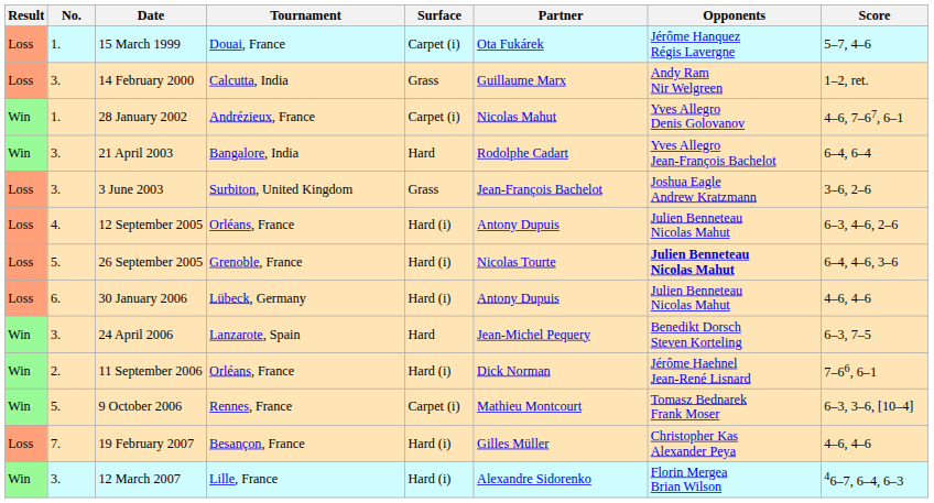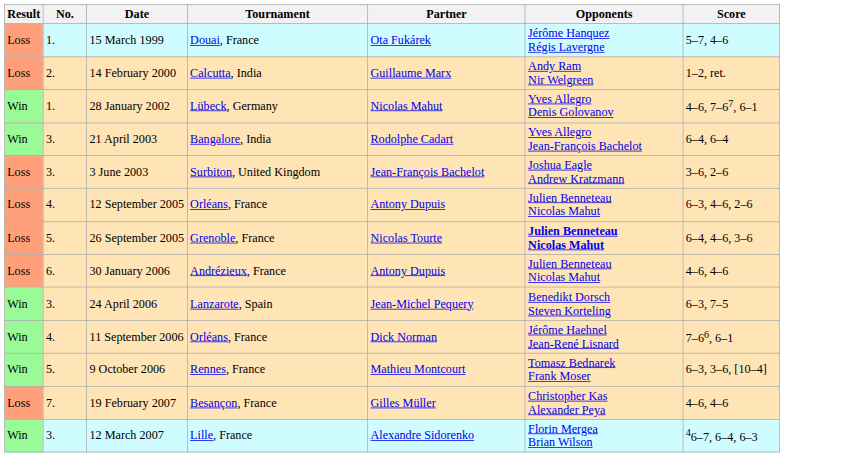 <table class="sortable wikitable">
 <tr>
 <th width=40>Result</th>
 <th width=50>No.</th>
 <th width=125>Date</th>
 <th width=230>Tournament</th>
-<th width=75>Surface</th>
 <th width=200>Partner</th>
 <th width=200>Opponents</th>
 <th width=120>Score</th>
 </tr>
 <tr bgcolor="CFFCFF">
 <td style="background:#ffa07a;">Loss</td>
 <td>1.</td>
 <td>15 March 1999</td>
 <td><a href='#'>Douai</a>, France</td>
-<td>Carpet (i)</td>
 <td> <a href='#'>Ota Fukárek</a></td>
 <td> <a href='#'>Jérôme Hanquez</a> <br>  <a href='#'>Régis Lavergne</a></td>
 <td>5–7, 4–6</td>
 </tr>
 <tr bgcolor="moccasin">
 <td style="background:#ffa07a;">Loss</td>
-<td>3.</td>
+<td>2.</td>
 <td>14 February 2000</td>
 <td><a href='#'>Calcutta</a>, India</td>
-<td>Grass</td>
 <td> <a href='#'>Guillaume Marx</a></td>
 <td> <a href='#'>Andy Ram</a> <br>  <a href='#'>Nir Welgreen</a></td>
 <td>1–2, ret.</td>
 </tr>
 <tr bgcolor="moccasin">
 <td style="background:#98fb98;">Win</td>
 <td>1.</td>
 <td>28 January 2002</td>
-<td><a href='#'>Andrézieux</a>, France</td>
-<td>Carpet (i)</td>
+<td><a href='#'>Lübeck</a>, Germany</td>
 <td> <a href='#'>Nicolas Mahut</a></td>
 <td> <a href='#'>Yves Allegro</a> <br>  <a href='#'>Denis Golovanov</a></td>
 <td>4–6, 7–6<sup>7</sup>, 6–1</td>
 </tr>
 <tr bgcolor="moccasin">
 <td style="background:#98fb98;">Win</td>
 <td>3.</td>
 <td>21 April 2003</td>
 <td><a href='#'>Bangalore</a>, India</td>
-<td>Hard</td>
 <td> <a href='#'>Rodolphe Cadart</a></td>
 <td> <a href='#'>Yves Allegro</a> <br>  <a href='#'>Jean-François Bachelot</a></td>
 <td>6–4, 6–4</td>
 </tr>
 <tr bgcolor="moccasin">
 <td style="background:#ffa07a;">Loss</td>
 <td>3.</td>
 <td>3 June 2003</td>
 <td><a href='#'>Surbiton</a>, United Kingdom</td>
-<td>Grass</td>
 <td> <a href='#'>Jean-François Bachelot</a></td>
 <td> <a href='#'>Joshua Eagle</a> <br>  <a href='#'>Andrew Kratzmann</a></td>
 <td>3–6, 2–6</td>
 </tr>
 <tr bgcolor="moccasin">
 <td style="background:#ffa07a;">Loss</td>
 <td>4.</td>
 <td>12 September 2005</td>
 <td><a href='#'>Orléans</a>, France</td>
-<td>Hard (i)</td>
 <td> <a href='#'>Antony Dupuis</a></td>
 <td> <a href='#'>Julien Benneteau</a> <br>  <a href='#'>Nicolas Mahut</a></td>
 <td>6–3, 4–6, 2–6</td>
 </tr>
 <tr bgcolor="moccasin">
 <td style="background:#ffa07a;">Loss</td>
 <td>5.</td>
 <td>26 September 2005</td>
 <td><a href='#'>Grenoble</a>, France</td>
-<td>Hard (i)</td>
 <td> <a href='#'>Nicolas Tourte</a></td>
 <td><strong> <a href='#'>Julien Benneteau</a> <br>  <a href='#'>Nicolas Mahut</a></strong></td>
 <td>6–4, 4–6, 3–6</td>
 </tr>
 <tr bgcolor="moccasin">
 <td style="background:#ffa07a;">Loss</td>
 <td>6.</td>
 <td>30 January 2006</td>
-<td><a href='#'>Lübeck</a>, Germany</td>
-<td>Hard (i)</td>
+<td><a href='#'>Andrézieux</a>, France</td>
 <td> <a href='#'>Antony Dupuis</a></td>
 <td> <a href='#'>Julien Benneteau</a> <br>  <a href='#'>Nicolas Mahut</a></td>
 <td>4–6, 4–6</td>
 </tr>
 <tr bgcolor="moccasin">
 <td style="background:#98fb98;">Win</td>
 <td>3.</td>
 <td>24 April 2006</td>
 <td><a href='#'>Lanzarote</a>, Spain</td>
-<td>Hard</td>
 <td> <a href='#'>Jean-Michel Pequery</a></td>
 <td> <a href='#'>Benedikt Dorsch</a>  <br>  <a href='#'>Steven Korteling</a></td>
 <td>6–3, 7–5</td>
 </tr>
 <tr bgcolor="moccasin">
 <td style="background:#98fb98;">Win</td>
-<td>2.</td>
+<td>4.</td>
 <td>11 September 2006</td>
 <td><a href='#'>Orléans</a>, France</td>
-<td>Hard (i)</td>
 <td> <a href='#'>Dick Norman</a></td>
 <td> <a href='#'>Jérôme Haehnel</a>  <br>  <a href='#'>Jean-René Lisnard</a></td>
 <td>7–6<sup>6</sup>, 6–1</td>
 </tr>
 <tr bgcolor="moccasin">
 <td style="background:#98fb98;">Win</td>
 <td>5.</td>
 <td>9 October 2006</td>
 <td><a href='#'>Rennes</a>, France</td>
-<td>Carpet (i)</td>
 <td> <a href='#'>Mathieu Montcourt</a></td>
 <td> <a href='#'>Tomasz Bednarek</a>  <br>  <a href='#'>Frank Moser</a></td>
 <td>6–3, 3–6, [10–4]</td>
 </tr>
 <tr bgcolor="moccasin">
 <td style="background:#ffa07a;">Loss</td>
 <td>7.</td>
 <td>19 February 2007</td>
 <td><a href='#'>Besançon</a>, France</td>
-<td>Hard (i)</td>
 <td> <a href='#'>Gilles Müller</a></td>
 <td> <a href='#'>Christopher Kas</a> <br>  <a href='#'>Alexander Peya</a></td>
 <td>4–6, 4–6</td>
 </tr>
 <tr bgcolor="CFFCFF">
 <td style="background:#98fb98;">Win</td>
 <td>3.</td>
 <td>12 March 2007</td>
 <td><a href='#'>Lille</a>, France</td>
-<td>Hard (i)</td>
 <td> <a href='#'>Alexandre Sidorenko</a></td>
 <td> <a href='#'>Florin Mergea</a>  <br>  <a href='#'>Brian Wilson</a></td>
 <td><sup>4</sup>6–7, 6–4, 6–3</td>
 </tr>
 </table>
